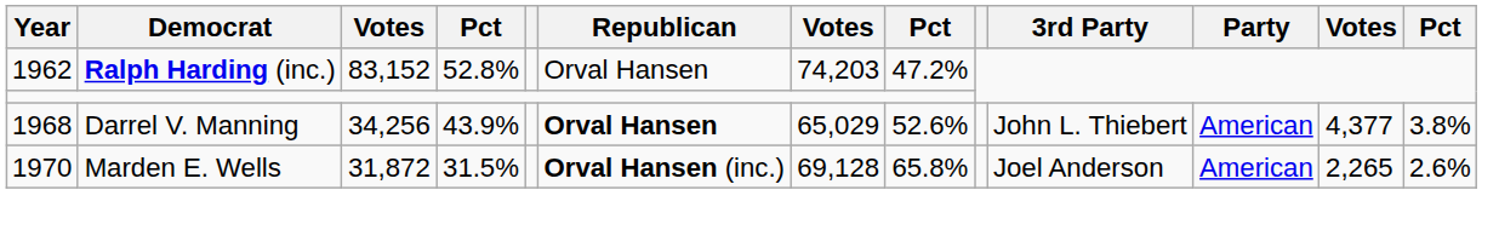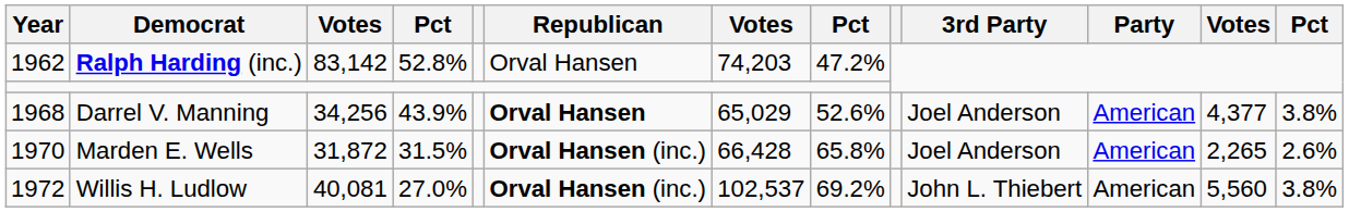 <table class="wikitable" style="margin:0.5em ; font-size:95%">
 <tr>
 <th>Year</th>
 <th>Democrat</th>
 <th>Votes</th>
 <th>Pct</th>
 <th></th>
 <th>Republican</th>
 <th>Votes</th>
 <th>Pct</th>
 <th></th>
 <th>3rd Party</th>
 <th>Party</th>
 <th>Votes</th>
 <th>Pct</th>
 </tr>
 <tr>
 <td>1962</td>
 <td><strong><a href='#'>Ralph Harding</a></strong> (inc.)</td>
-<td>83,152</td>
+<td>83,142</td>
 <td>52.8%</td>
 <td></td>
 <td>Orval Hansen</td>
 <td>74,203</td>
 <td>47.2%</td>
 <td colspan=5 rowspan=2></td>
 </tr>
 <tr>
 <td colspan=8></td>
 </tr>
 <tr>
 <td>1968</td>
 <td>Darrel V. Manning</td>
 <td>34,256</td>
 <td>43.9%</td>
 <td></td>
 <td><strong>Orval Hansen</strong></td>
 <td>65,029</td>
 <td>52.6%</td>
 <td></td>
-<td>John L. Thiebert</td>
+<td>Joel Anderson</td>
 <td><a href='#'>American</a></td>
 <td>4,377</td>
 <td>3.8%</td>
 </tr>
 <tr>
 <td>1970</td>
 <td>Marden E. Wells</td>
 <td>31,872</td>
 <td>31.5%</td>
 <td></td>
 <td><strong>Orval Hansen</strong> (inc.)</td>
-<td>69,128</td>
+<td>66,428</td>
 <td>65.8%</td>
 <td></td>
 <td>Joel Anderson</td>
 <td><a href='#'>American</a></td>
 <td>2,265</td>
 <td>2.6%</td>
 </tr>
+<tr>
+<td>1972</td>
+<td>Willis H. Ludlow</td>
+<td>40,081</td>
+<td>27.0%</td>
+<td></td>
+<td><strong>Orval Hansen</strong> (inc.)</td>
+<td>102,537</td>
+<td>69.2%</td>
+<td></td>
+<td>John L. Thiebert</td>
+<td>American</td>
+<td>5,560</td>
+<td>3.8%</td>
+</tr>
 </table>
